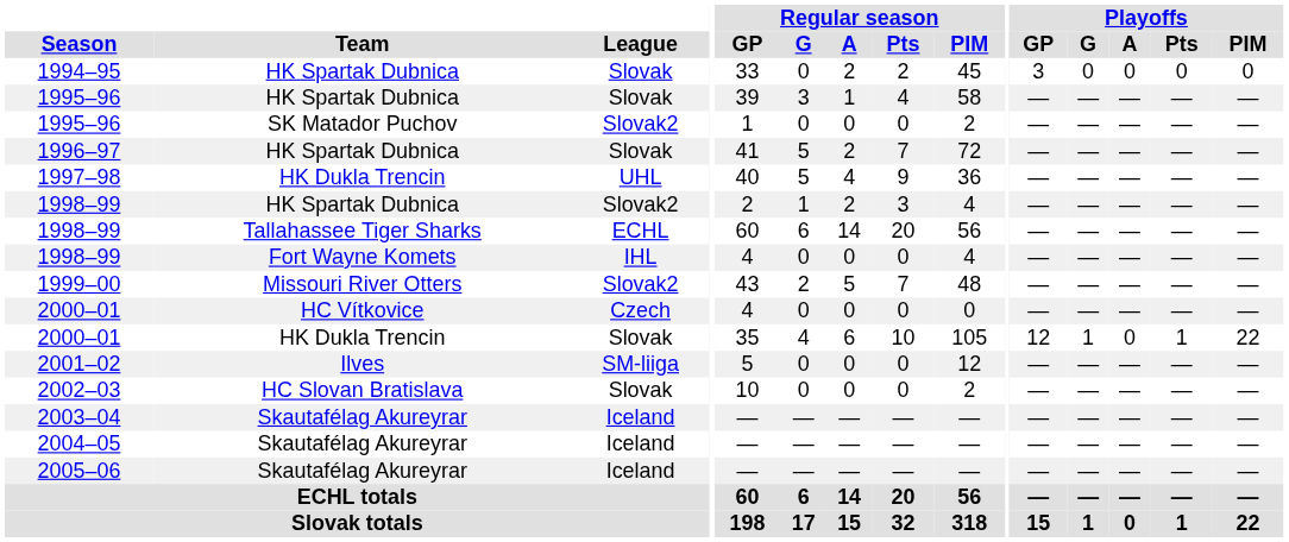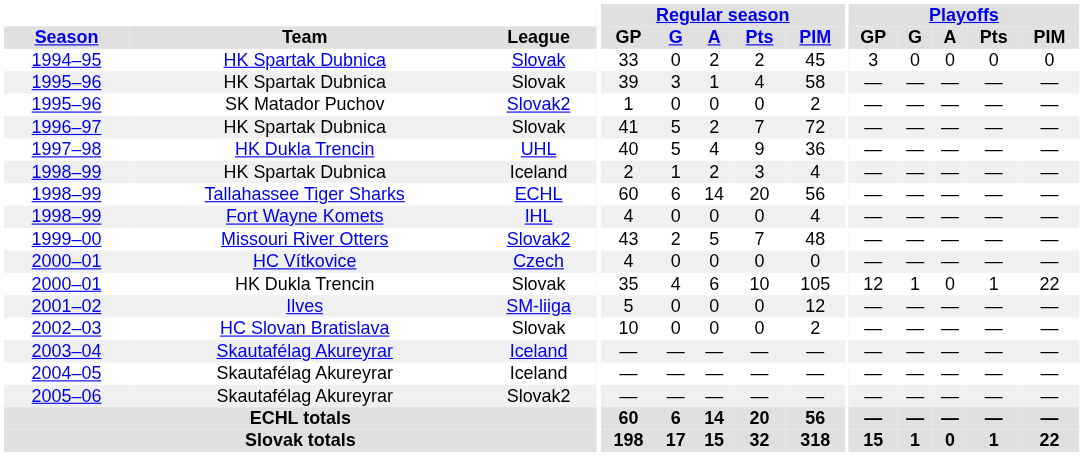 <table border="0" cellpadding="1" cellspacing="0" style="text-align:center; width:60em">
 <tr bgcolor="#e0e0e0">
 <th colspan="3" bgcolor="#ffffff"></th>
 <th rowspan="99" bgcolor="#ffffff"></th>
 <th colspan="5"><a href='#'>Regular season</a></th>
 <th rowspan="99" bgcolor="#ffffff"></th>
 <th colspan="5"><a href='#'>Playoffs</a></th>
 </tr>
 <tr bgcolor="#e0e0e0">
 <th><a href='#'>Season</a></th>
 <th>Team</th>
 <th>League</th>
 <th>GP</th>
 <th><a href='#'>G</a></th>
 <th><a href='#'>A</a></th>
 <th><a href='#'>Pts</a></th>
 <th><a href='#'>PIM</a></th>
 <th>GP</th>
 <th>G</th>
 <th>A</th>
 <th>Pts</th>
 <th>PIM</th>
 </tr>
 <tr>
 <td><a href='#'>1994–95</a></td>
 <td><a href='#'>HK Spartak Dubnica</a></td>
 <td><a href='#'>Slovak</a></td>
 <td>33</td>
 <td>0</td>
 <td>2</td>
 <td>2</td>
 <td>45</td>
 <td>3</td>
 <td>0</td>
 <td>0</td>
 <td>0</td>
 <td>0</td>
 </tr>
 <tr bgcolor="#f0f0f0">
 <td><a href='#'>1995–96</a></td>
 <td>HK Spartak Dubnica</td>
 <td>Slovak</td>
 <td>39</td>
 <td>3</td>
 <td>1</td>
 <td>4</td>
 <td>58</td>
 <td>—</td>
 <td>—</td>
 <td>—</td>
 <td>—</td>
 <td>—</td>
 </tr>
 <tr>
 <td><a href='#'>1995–96</a></td>
 <td>SK Matador Puchov</td>
 <td><a href='#'>Slovak2</a></td>
 <td>1</td>
 <td>0</td>
 <td>0</td>
 <td>0</td>
 <td>2</td>
 <td>—</td>
 <td>—</td>
 <td>—</td>
 <td>—</td>
 <td>—</td>
 </tr>
 <tr bgcolor="#f0f0f0">
 <td><a href='#'>1996–97</a></td>
 <td>HK Spartak Dubnica</td>
 <td>Slovak</td>
 <td>41</td>
 <td>5</td>
 <td>2</td>
 <td>7</td>
 <td>72</td>
 <td>—</td>
 <td>—</td>
 <td>—</td>
 <td>—</td>
 <td>—</td>
 </tr>
 <tr>
 <td><a href='#'>1997–98</a></td>
 <td><a href='#'>HK Dukla Trencin</a></td>
 <td><a href='#'>UHL</a></td>
 <td>40</td>
 <td>5</td>
 <td>4</td>
 <td>9</td>
 <td>36</td>
 <td>—</td>
 <td>—</td>
 <td>—</td>
 <td>—</td>
 <td>—</td>
 </tr>
 <tr bgcolor="#f0f0f0">
 <td><a href='#'>1998–99</a></td>
 <td>HK Spartak Dubnica</td>
-<td>Slovak2</td>
+<td>Iceland</td>
 <td>2</td>
 <td>1</td>
 <td>2</td>
 <td>3</td>
 <td>4</td>
 <td>—</td>
 <td>—</td>
 <td>—</td>
 <td>—</td>
 <td>—</td>
 </tr>
 <tr>
 <td><a href='#'>1998–99</a></td>
 <td><a href='#'>Tallahassee Tiger Sharks</a></td>
 <td><a href='#'>ECHL</a></td>
 <td>60</td>
 <td>6</td>
 <td>14</td>
 <td>20</td>
 <td>56</td>
 <td>—</td>
 <td>—</td>
 <td>—</td>
 <td>—</td>
 <td>—</td>
 </tr>
 <tr bgcolor="#f0f0f0">
 <td><a href='#'>1998–99</a></td>
 <td><a href='#'>Fort Wayne Komets</a></td>
 <td><a href='#'>IHL</a></td>
 <td>4</td>
 <td>0</td>
 <td>0</td>
 <td>0</td>
 <td>4</td>
 <td>—</td>
 <td>—</td>
 <td>—</td>
 <td>—</td>
 <td>—</td>
 </tr>
 <tr>
 <td><a href='#'>1999–00</a></td>
 <td><a href='#'>Missouri River Otters</a></td>
 <td><a href='#'>Slovak2</a></td>
 <td>43</td>
 <td>2</td>
 <td>5</td>
 <td>7</td>
 <td>48</td>
 <td>—</td>
 <td>—</td>
 <td>—</td>
 <td>—</td>
 <td>—</td>
 </tr>
 <tr bgcolor="#f0f0f0">
 <td><a href='#'>2000–01</a></td>
 <td><a href='#'>HC Vítkovice</a></td>
 <td><a href='#'>Czech</a></td>
 <td>4</td>
 <td>0</td>
 <td>0</td>
 <td>0</td>
 <td>0</td>
 <td>—</td>
 <td>—</td>
 <td>—</td>
 <td>—</td>
 <td>—</td>
 </tr>
 <tr>
 <td><a href='#'>2000–01</a></td>
 <td>HK Dukla Trencin</td>
 <td>Slovak</td>
 <td>35</td>
 <td>4</td>
 <td>6</td>
 <td>10</td>
 <td>105</td>
 <td>12</td>
 <td>1</td>
 <td>0</td>
 <td>1</td>
 <td>22</td>
 </tr>
 <tr bgcolor="#f0f0f0">
 <td><a href='#'>2001–02</a></td>
 <td><a href='#'>Ilves</a></td>
 <td><a href='#'>SM-liiga</a></td>
 <td>5</td>
 <td>0</td>
 <td>0</td>
 <td>0</td>
 <td>12</td>
 <td>—</td>
 <td>—</td>
 <td>—</td>
 <td>—</td>
 <td>—</td>
 </tr>
 <tr>
 <td><a href='#'>2002–03</a></td>
 <td><a href='#'>HC Slovan Bratislava</a></td>
 <td>Slovak</td>
 <td>10</td>
 <td>0</td>
 <td>0</td>
 <td>0</td>
 <td>2</td>
 <td>—</td>
 <td>—</td>
 <td>—</td>
 <td>—</td>
 <td>—</td>
 </tr>
 <tr bgcolor="#f0f0f0">
 <td><a href='#'>2003–04</a></td>
 <td><a href='#'>Skautafélag Akureyrar</a></td>
 <td><a href='#'>Iceland</a></td>
 <td>—</td>
 <td>—</td>
 <td>—</td>
 <td>—</td>
 <td>—</td>
 <td>—</td>
 <td>—</td>
 <td>—</td>
 <td>—</td>
 <td>—</td>
 </tr>
 <tr>
 <td><a href='#'>2004–05</a></td>
 <td>Skautafélag Akureyrar</td>
 <td>Iceland</td>
 <td>—</td>
 <td>—</td>
 <td>—</td>
 <td>—</td>
 <td>—</td>
 <td>—</td>
 <td>—</td>
 <td>—</td>
 <td>—</td>
 <td>—</td>
 </tr>
 <tr bgcolor="#f0f0f0">
 <td><a href='#'>2005–06</a></td>
 <td>Skautafélag Akureyrar</td>
-<td>Iceland</td>
+<td>Slovak2</td>
 <td>—</td>
 <td>—</td>
 <td>—</td>
 <td>—</td>
 <td>—</td>
 <td>—</td>
 <td>—</td>
 <td>—</td>
 <td>—</td>
 <td>—</td>
 </tr>
 <tr>
 </tr>
 <tr ALIGN="center" bgcolor="#e0e0e0">
 <th colspan="3">ECHL totals</th>
 <th ALIGN="center">60</th>
 <th ALIGN="center">6</th>
 <th ALIGN="center">14</th>
 <th ALIGN="center">20</th>
 <th ALIGN="center">56</th>
 <th ALIGN="center">—</th>
 <th ALIGN="center">—</th>
 <th ALIGN="center">—</th>
 <th ALIGN="center">—</th>
 <th ALIGN="center">—</th>
 </tr>
 <tr>
 </tr>
 <tr ALIGN="center" bgcolor="#e0e0e0">
 <th colspan="3">Slovak totals</th>
 <th ALIGN="center">198</th>
 <th ALIGN="center">17</th>
 <th ALIGN="center">15</th>
 <th ALIGN="center">32</th>
 <th ALIGN="center">318</th>
 <th ALIGN="center">15</th>
 <th ALIGN="center">1</th>
 <th ALIGN="center">0</th>
 <th ALIGN="center">1</th>
 <th ALIGN="center">22</th>
 </tr>
 </table>
